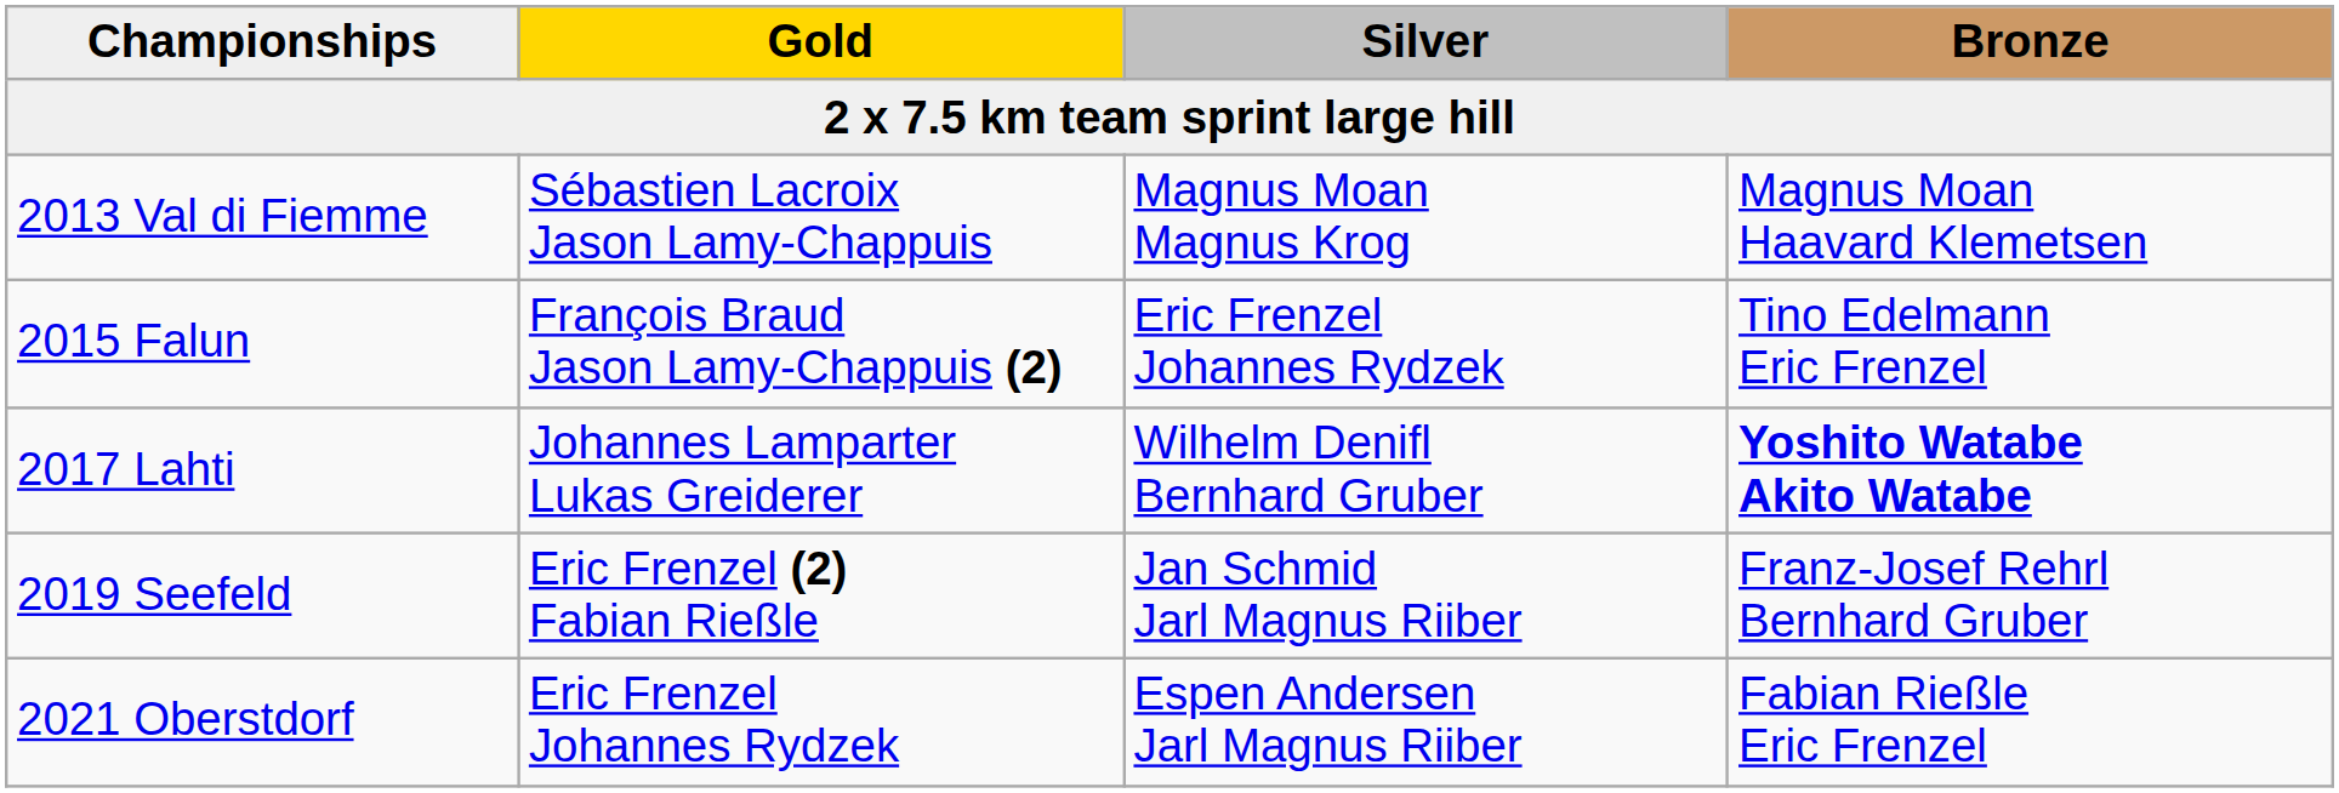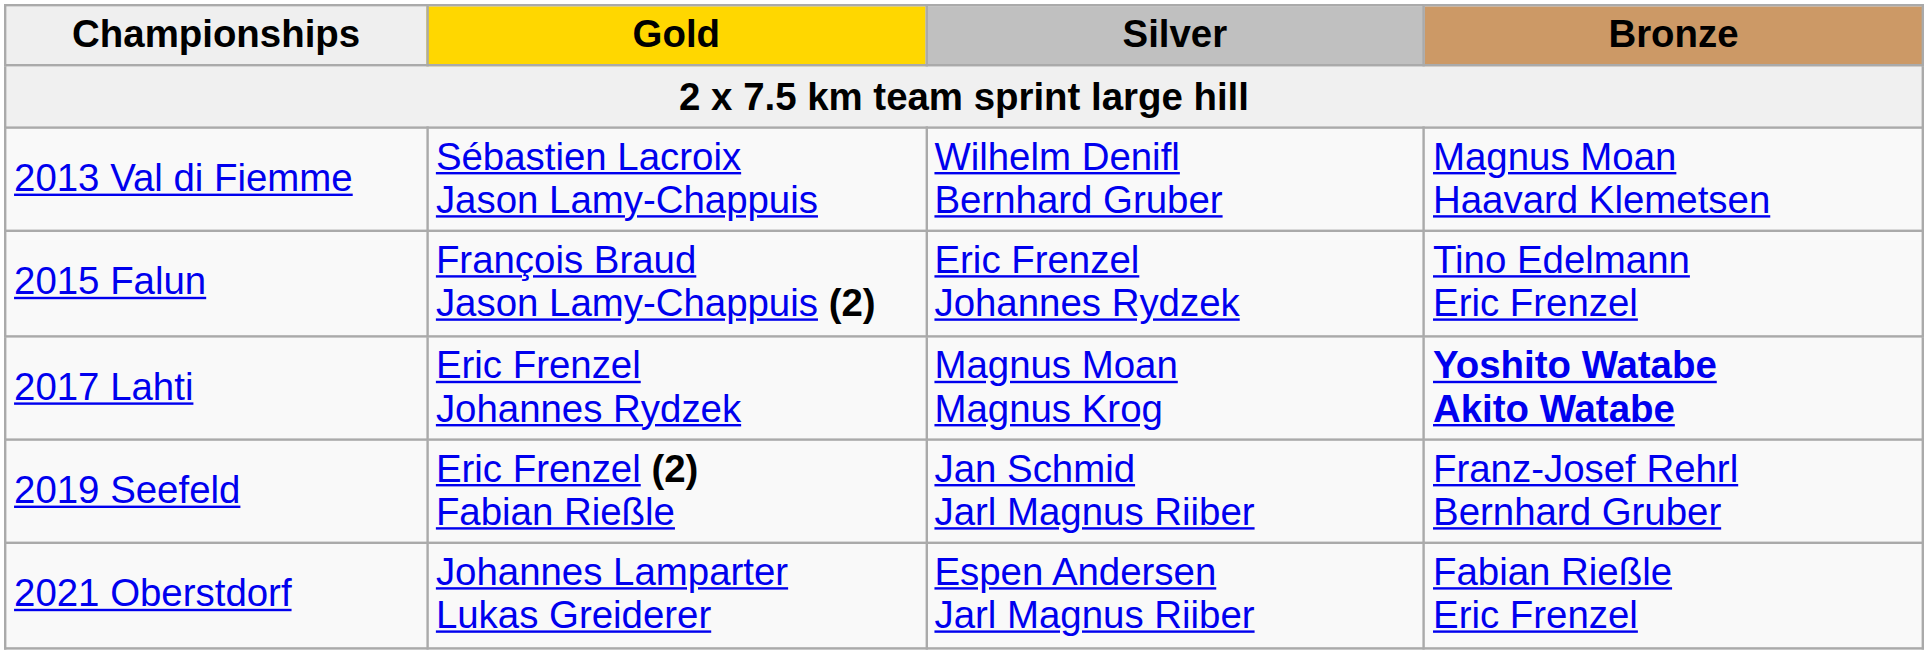 <table class="wikitable sortable" style="width:800px;">
 <tr>
 <th style="width:22%; background:#efefef;">Championships</th>
 <th style="width:26%; background:gold">Gold</th>
 <th style="width:26%; background:silver">Silver</th>
 <th style="width:26%; background:#CC9966">Bronze</th>
 </tr>
 <tr>
 <td colspan=4 align=center bgcolor=F0F0F0><strong>2 x 7.5 km team sprint large hill</strong></td>
 </tr>
 <tr>
 <td><a href='#'>2013 Val di Fiemme</a></td>
 <td><a href='#'>Sébastien Lacroix</a><br><a href='#'>Jason Lamy-Chappuis</a><br></td>
-<td><a href='#'>Magnus Moan</a><br><a href='#'>Magnus Krog</a><br></td>
+<td><a href='#'>Wilhelm Denifl</a><br><a href='#'>Bernhard Gruber</a><br></td>
 <td><a href='#'>Magnus Moan</a><br><a href='#'>Haavard Klemetsen</a><br></td>
 </tr>
 <tr>
 <td><a href='#'>2015 Falun</a></td>
 <td><a href='#'>François Braud</a><br><a href='#'>Jason Lamy-Chappuis</a> <strong>(2)</strong><br></td>
 <td><a href='#'>Eric Frenzel</a><br><a href='#'>Johannes Rydzek</a><br></td>
 <td><a href='#'>Tino Edelmann</a><br><a href='#'>Eric Frenzel</a><br></td>
 </tr>
 <tr>
 <td><a href='#'>2017 Lahti</a></td>
-<td><a href='#'>Johannes Lamparter</a><br><a href='#'>Lukas Greiderer</a><br></td>
-<td><a href='#'>Wilhelm Denifl</a><br><a href='#'>Bernhard Gruber</a><br></td>
+<td><a href='#'>Eric Frenzel</a><br><a href='#'>Johannes Rydzek</a><br></td>
+<td><a href='#'>Magnus Moan</a><br><a href='#'>Magnus Krog</a><br></td>
 <td><strong><a href='#'>Yoshito Watabe</a><br><a href='#'>Akito Watabe</a><br></strong></td>
 </tr>
 <tr>
 <td><a href='#'>2019 Seefeld</a></td>
 <td><a href='#'>Eric Frenzel</a> <strong>(2)</strong><br><a href='#'>Fabian Rießle</a><br></td>
 <td><a href='#'>Jan Schmid</a><br><a href='#'>Jarl Magnus Riiber</a><br></td>
 <td><a href='#'>Franz-Josef Rehrl</a><br><a href='#'>Bernhard Gruber</a><br></td>
 </tr>
 <tr>
 <td><a href='#'>2021 Oberstdorf</a></td>
-<td><a href='#'>Eric Frenzel</a><br><a href='#'>Johannes Rydzek</a><br></td>
+<td><a href='#'>Johannes Lamparter</a><br><a href='#'>Lukas Greiderer</a><br></td>
 <td><a href='#'>Espen Andersen</a><br><a href='#'>Jarl Magnus Riiber</a><br></td>
 <td><a href='#'>Fabian Rießle</a><br><a href='#'>Eric Frenzel</a><br></td>
 </tr>
 </table>
